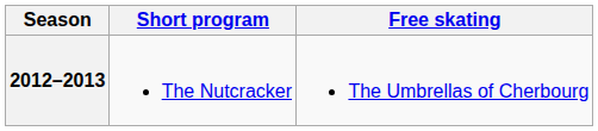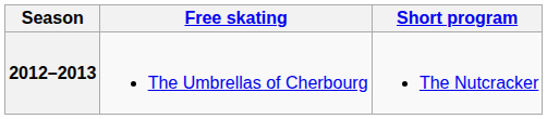 <table class=wikitable style=text-align:center>
 <tr>
 <th>Season</th>
+<th><a href='#'>Free skating</a></th>
 <th><a href='#'>Short program</a></th>
-<th><a href='#'>Free skating</a></th>
 </tr>
 <tr>
 <th>2012–2013 <br> </th>
+<td><br><ul><li><a href='#'>The Umbrellas of Cherbourg</a> <br></li></ul></td>
 <td><br><ul><li><a href='#'>The Nutcracker</a> <br></li></ul></td>
-<td><br><ul><li><a href='#'>The Umbrellas of Cherbourg</a> <br></li></ul></td>
 </tr>
 </table>
